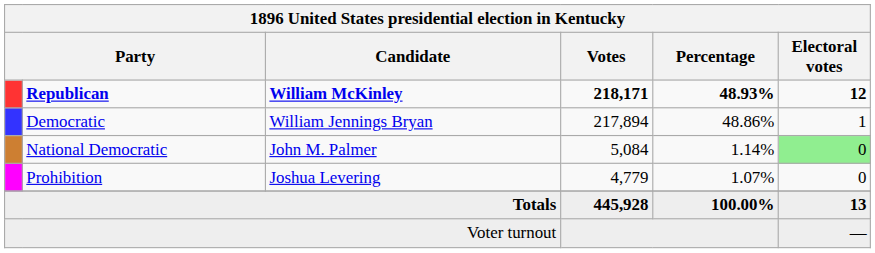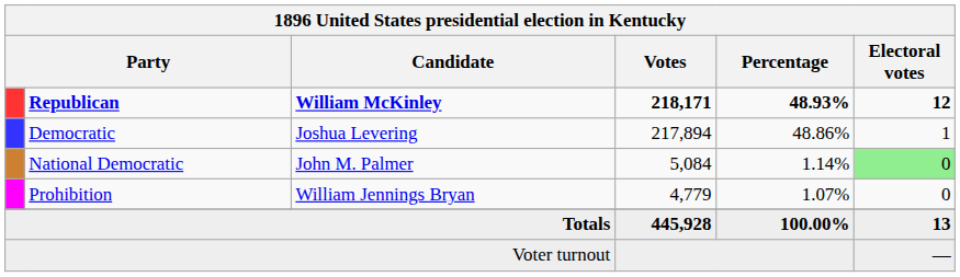 <table class="wikitable" style="font-size: 95%;">
 <tr>
 <th colspan="6">1896 United States presidential election in Kentucky</th>
 </tr>
 <tr>
 <th colspan="2" style="width: 15em">Party</th>
 <th style="width: 17em">Candidate</th>
 <th style="width: 5em">Votes</th>
 <th style="width: 7em">Percentage</th>
 <th style="width: 5em">Electoral votes</th>
 </tr>
 <tr>
 <th style="background-color:#FF3333; width: 3px"></th>
 <td style="width: 130px"><strong><a href='#'>Republican</a></strong></td>
 <td><strong><a href='#'>William McKinley</a></strong></td>
 <td align="right"><strong>218,171</strong></td>
 <td align="right"><strong>48.93%</strong></td>
 <td align="right"><strong>12</strong></td>
 </tr>
 <tr>
 <th style="background-color:#3333FF; width: 3px"></th>
 <td style="width: 130px"><a href='#'>Democratic</a></td>
-<td><a href='#'>William Jennings Bryan</a></td>
+<td><a href='#'>Joshua Levering</a></td>
 <td align="right">217,894</td>
 <td align="right">48.86%</td>
 <td align="right">1</td>
 </tr>
 <tr>
 <th style="background-color:#CD7F32; width: 3px"></th>
 <td style="width: 130px"><a href='#'>National Democratic</a></td>
 <td><a href='#'>John M. Palmer</a></td>
 <td align="right">5,084</td>
 <td align="right">1.14%</td>
 <td align="right" style="background: lightgreen;">0</td>
 </tr>
 <tr>
 <th style="background-color:#FF00FF; width: 3px"></th>
 <td style="width: 130px"><a href='#'>Prohibition</a></td>
-<td><a href='#'>Joshua Levering</a></td>
+<td><a href='#'>William Jennings Bryan</a></td>
 <td align="right">4,779</td>
 <td align="right">1.07%</td>
 <td align="right">0</td>
 </tr>
 <tr>
 </tr>
 <tr bgcolor="#EEEEEE">
 <td colspan="3" align="right"><strong>Totals</strong></td>
 <td align="right"><strong>445,928</strong></td>
 <td align="right"><strong>100.00%</strong></td>
 <td align="right"><strong>13</strong></td>
 </tr>
 <tr bgcolor="#EEEEEE">
 <td colspan="3" align="right">Voter turnout</td>
 <td colspan="2" align="right"></td>
 <td align="right">—</td>
 </tr>
 </table>
